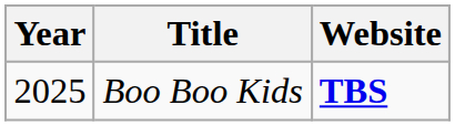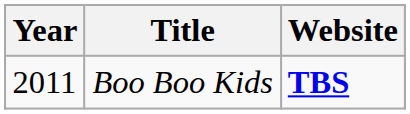 <table class="wikitable">
 <tr>
 <th>Year</th>
 <th>Title</th>
 <th>Website</th>
 </tr>
 <tr>
-<td>2025</td>
+<td>2011</td>
 <td><em>Boo Boo Kids</em></td>
 <td><strong><a href='#'>TBS</a></strong></td>
 </tr>
 </table>
